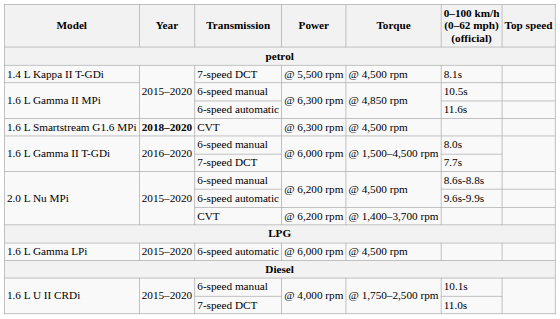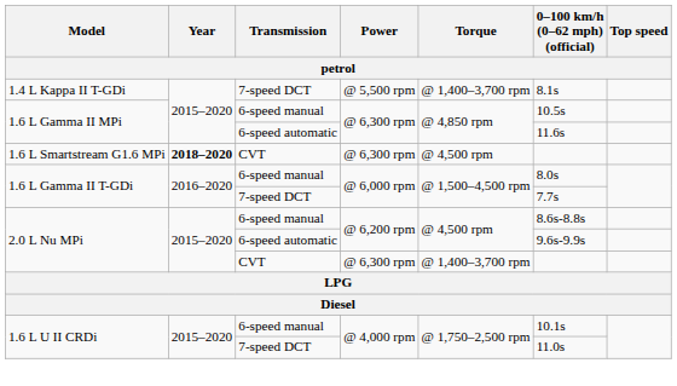 <table class="wikitable collapsible">
 <tr>
 <th>Model</th>
 <th>Year</th>
 <th>Transmission</th>
 <th>Power</th>
 <th>Torque</th>
 <th>0–100 km/h<br>(0–62 mph)<br>(official)</th>
 <th>Top speed</th>
 </tr>
 <tr>
 <th colspan=7>petrol</th>
 </tr>
 <tr>
 <td>1.4 L Kappa II T-GDi</td>
 <td rowspan=3>2015–2020</td>
 <td>7-speed DCT</td>
 <td> @ 5,500 rpm</td>
-<td> @ 4,500 rpm</td>
+<td> @ 1,400–3,700 rpm</td>
 <td>8.1s</td>
 <td></td>
 </tr>
 <tr>
 <td rowspan=2>1.6 L Gamma II MPi</td>
 <td>6-speed manual</td>
 <td rowspan=2> @ 6,300 rpm</td>
 <td rowspan=2> @ 4,850 rpm</td>
 <td>10.5s</td>
 <td></td>
 </tr>
 <tr>
 <td>6-speed automatic</td>
 <td>11.6s</td>
 <td></td>
 </tr>
 <tr>
 <td>1.6 L Smartstream G1.6 MPi</td>
 <td><strong>2018–2020</strong></td>
 <td>CVT</td>
 <td> @ 6,300 rpm</td>
 <td> @ 4,500 rpm</td>
 <td></td>
 <td></td>
 </tr>
 <tr>
 <td rowspan=2>1.6 L Gamma II T-GDi</td>
 <td rowspan=2>2016–2020</td>
 <td>6-speed manual</td>
 <td rowspan=2> @ 6,000 rpm</td>
 <td rowspan=2> @ 1,500–4,500 rpm</td>
 <td>8.0s</td>
 <td rowspan=2></td>
 </tr>
 <tr>
 <td>7-speed DCT</td>
 <td>7.7s</td>
 </tr>
 <tr>
 <td rowspan=3>2.0 L Nu MPi</td>
 <td rowspan=3>2015–2020</td>
 <td>6-speed manual</td>
 <td rowspan=2> @ 6,200 rpm</td>
 <td rowspan=2> @ 4,500 rpm</td>
 <td>8.6s-8.8s</td>
 <td></td>
 </tr>
 <tr>
 <td>6-speed automatic</td>
 <td>9.6s-9.9s</td>
 <td></td>
 </tr>
 <tr>
 <td>CVT</td>
-<td> @ 6,200 rpm</td>
+<td> @ 6,300 rpm</td>
 <td> @ 1,400–3,700 rpm</td>
 <td></td>
 <td></td>
 </tr>
 <tr>
 <th colspan=7>LPG</th>
-</tr>
-<tr>
-<td>1.6 L Gamma LPi</td>
-<td>2015–2020</td>
-<td>6-speed automatic</td>
-<td> @ 6,000 rpm</td>
-<td> @ 4,500 rpm</td>
-<td></td>
-<td></td>
 </tr>
 <tr>
 <th colspan=7>Diesel</th>
 </tr>
 <tr>
 <td rowspan=2>1.6 L U II CRDi</td>
 <td rowspan=2>2015–2020</td>
 <td>6-speed manual</td>
 <td rowspan=2> @ 4,000 rpm</td>
 <td rowspan=2> @ 1,750–2,500 rpm</td>
 <td>10.1s</td>
 <td rowspan=2></td>
 </tr>
 <tr>
 <td>7-speed DCT</td>
 <td>11.0s</td>
 </tr>
 </table>
